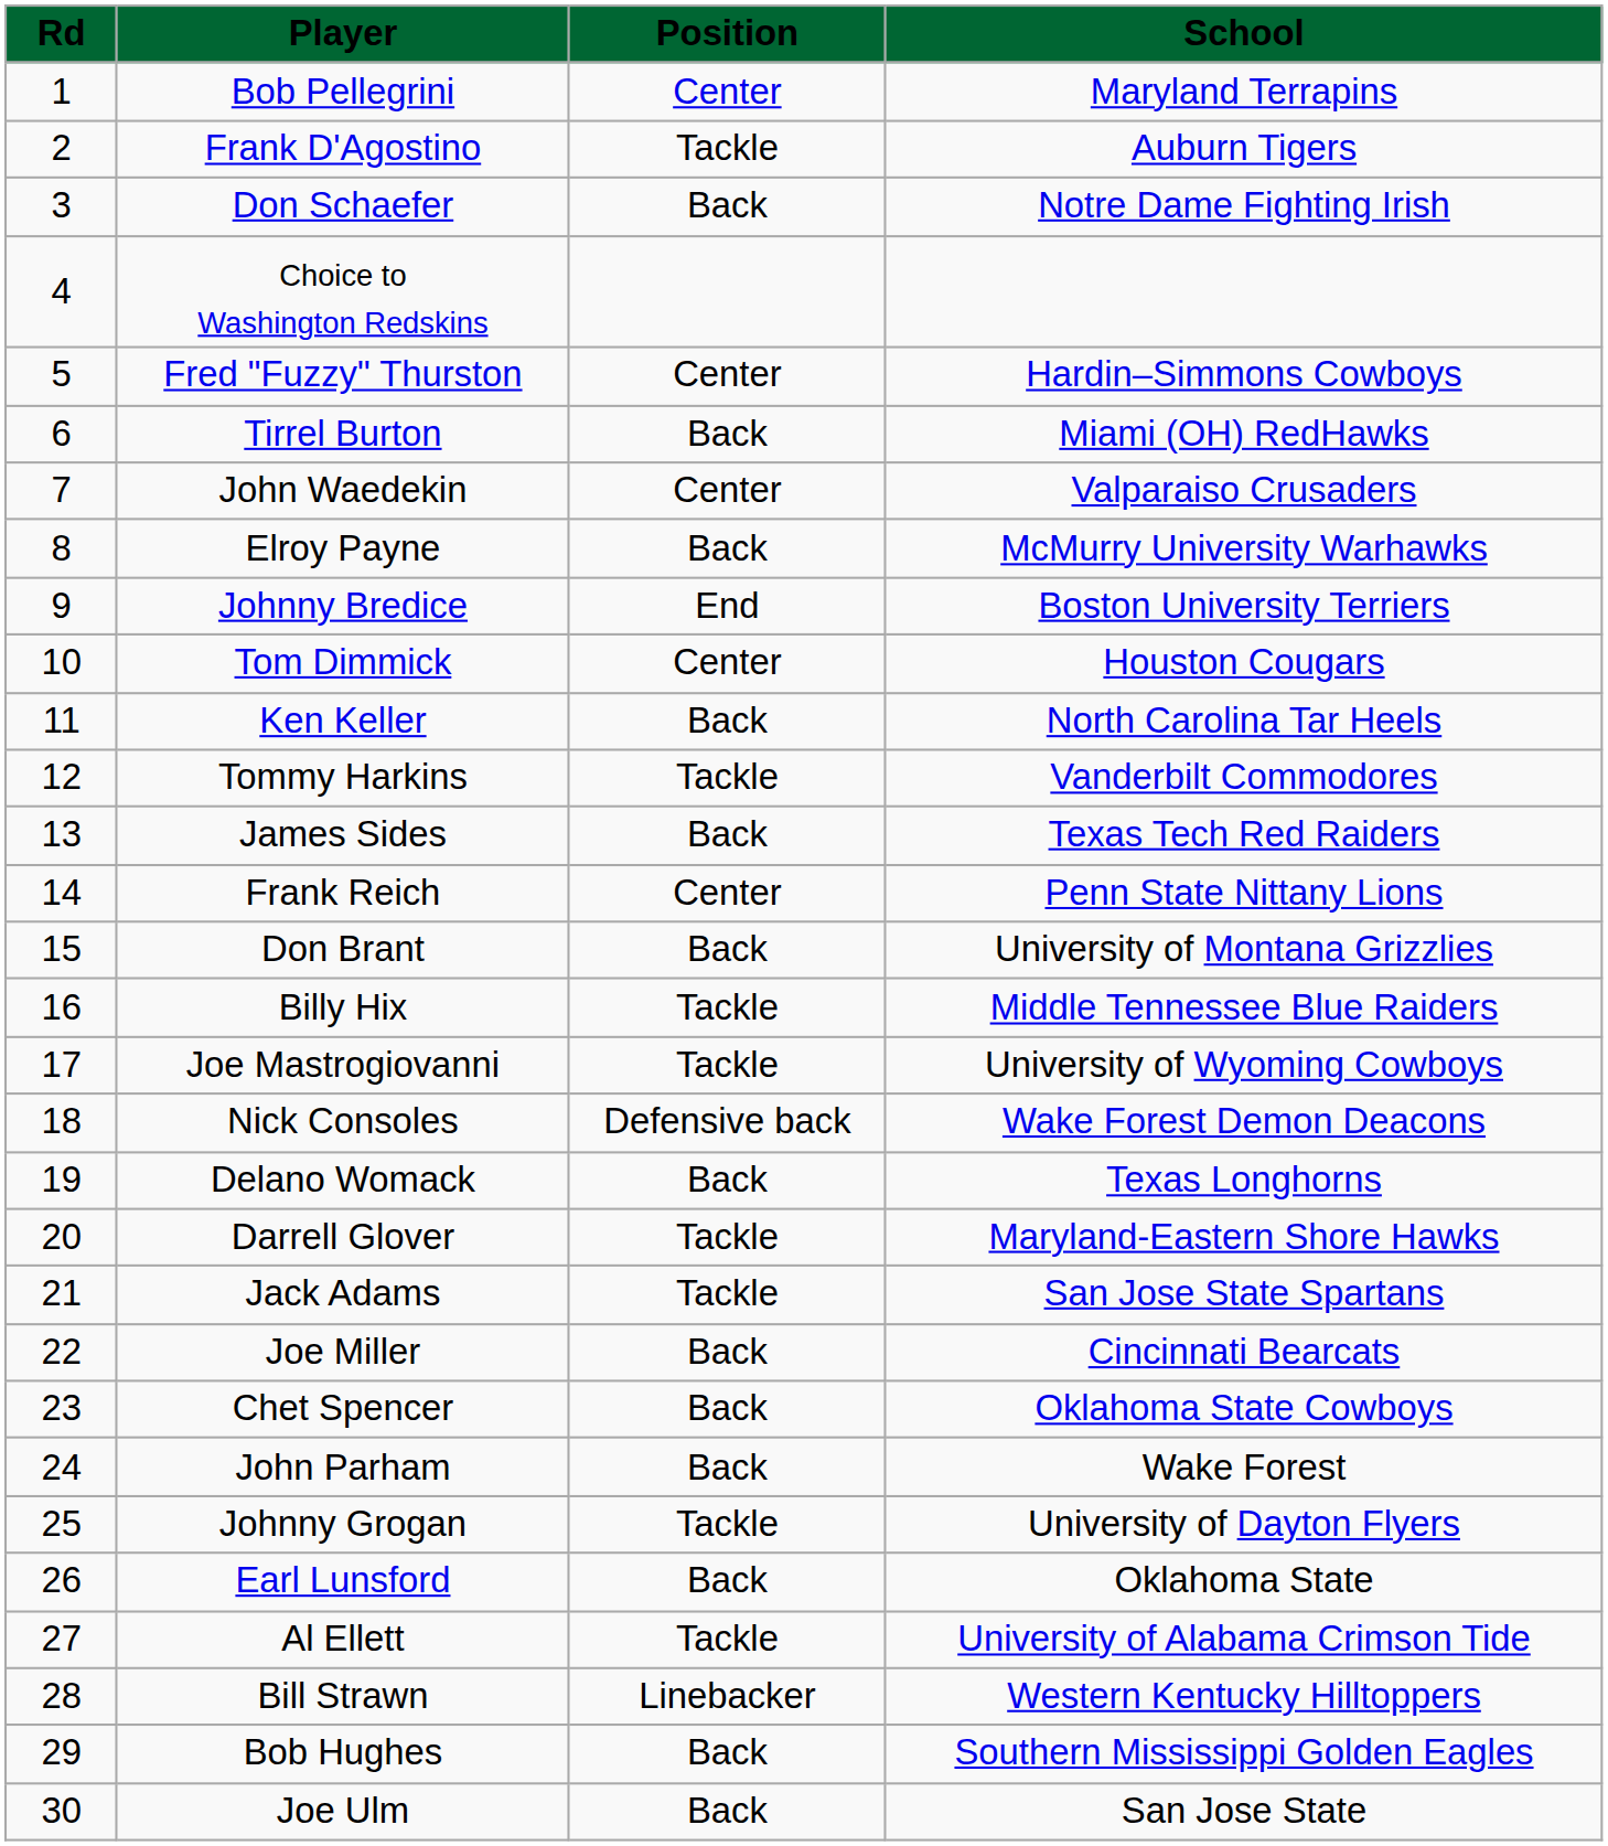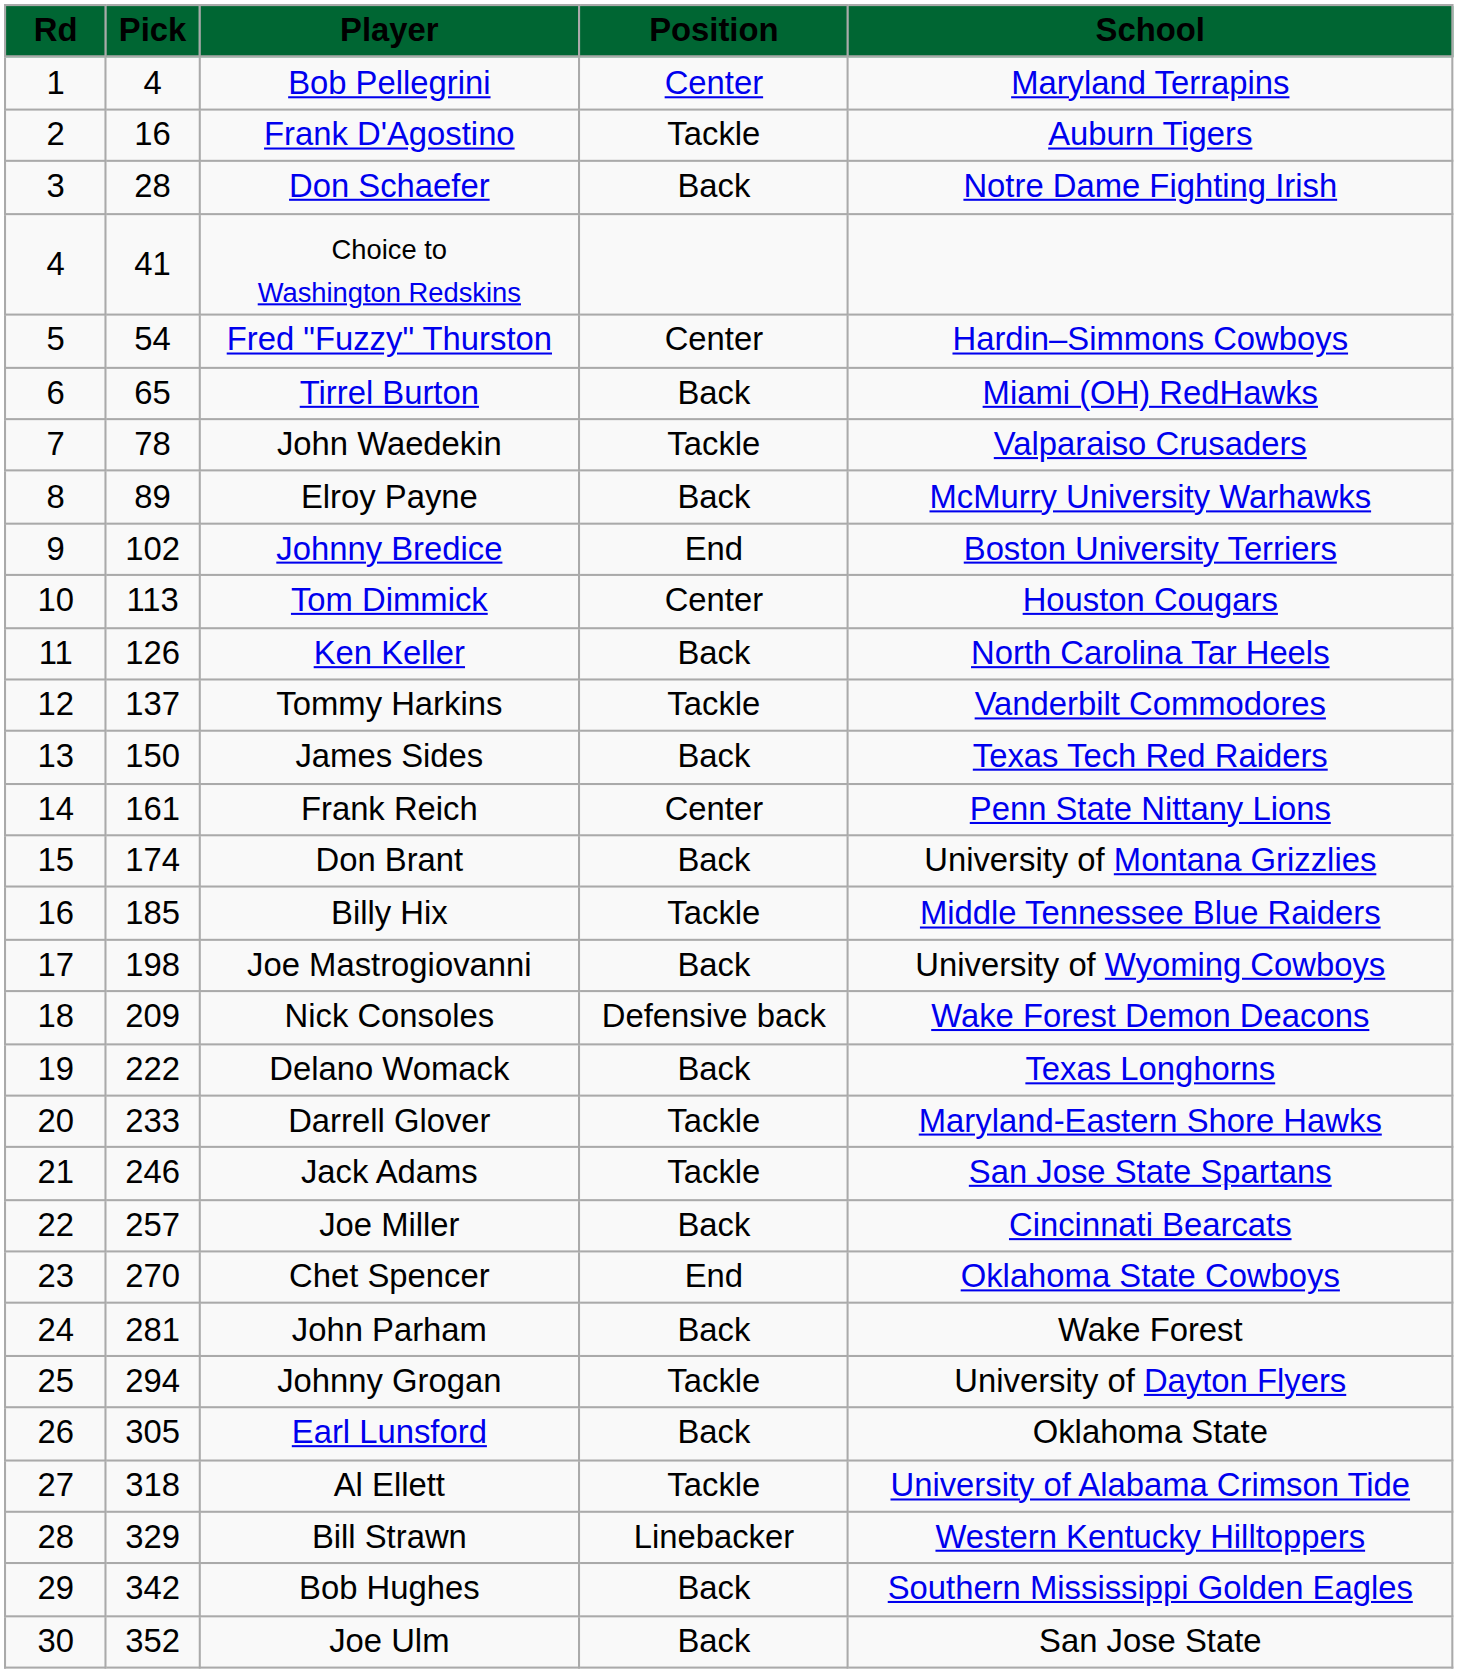 <table class="wikitable sortable sortable" style="width:80%">
 <tr>
 <th width=7% style="background:#006633;"><span><strong>Rd</strong> </span></th>
+<th !width=5% style="background:#006633;"><span> <strong>Pick</strong> </span></th>
 <th !width=15% style="background:#006633;"><span><strong>Player</strong></span></th>
 <th !width=5% style="background:#006633;"><span><strong>Position</strong></span></th>
 <th !width=15% style="background:#006633;"><span> <strong>School</strong> </span></th>
 </tr>
 <tr align="center" bgcolor="">
 <td>1</td>
+<td>4</td>
 <td><a href='#'>Bob Pellegrini</a></td>
 <td><a href='#'>Center</a></td>
 <td><a href='#'>Maryland Terrapins</a></td>
 </tr>
 <tr align="center" bgcolor="">
 <td>2</td>
+<td>16</td>
 <td><a href='#'>Frank D'Agostino</a></td>
 <td>Tackle</td>
 <td><a href='#'>Auburn Tigers</a></td>
 </tr>
 <tr align="center" bgcolor="">
 <td>3</td>
+<td>28</td>
 <td><a href='#'>Don Schaefer</a></td>
 <td>Back</td>
 <td><a href='#'>Notre Dame Fighting Irish</a></td>
 </tr>
 <tr align="center">
 <td>4</td>
+<td>41</td>
 <td><sub>Choice to <br> <a href='#'>Washington Redskins</a></sub></td>
 <td></td>
 <td></td>
 </tr>
 <tr align="center" bgcolor="">
 <td>5</td>
+<td>54</td>
 <td><a href='#'>Fred "Fuzzy" Thurston</a></td>
 <td>Center</td>
 <td><a href='#'>Hardin–Simmons Cowboys</a></td>
 </tr>
 <tr align="center" bgcolor="">
 <td>6</td>
+<td>65</td>
 <td><a href='#'>Tirrel Burton</a></td>
 <td>Back</td>
 <td><a href='#'>Miami (OH) RedHawks</a></td>
 </tr>
 <tr align="center" bgcolor="">
 <td>7</td>
+<td>78</td>
 <td>John Waedekin</td>
-<td>Center</td>
+<td>Tackle</td>
 <td><a href='#'>Valparaiso Crusaders</a></td>
 </tr>
 <tr align="center" bgcolor="">
 <td>8</td>
+<td>89</td>
 <td>Elroy Payne</td>
 <td>Back</td>
 <td><a href='#'>McMurry University Warhawks</a></td>
 </tr>
 <tr align="center" bgcolor="">
 <td>9</td>
+<td>102</td>
 <td><a href='#'>Johnny Bredice</a></td>
 <td>End</td>
 <td><a href='#'>Boston University Terriers</a></td>
 </tr>
 <tr align="center" bgcolor="">
 <td>10</td>
+<td>113</td>
 <td><a href='#'>Tom Dimmick</a></td>
 <td>Center</td>
 <td><a href='#'>Houston Cougars</a></td>
 </tr>
 <tr align="center" bgcolor="">
 <td>11</td>
+<td>126</td>
 <td><a href='#'>Ken Keller</a></td>
 <td>Back</td>
 <td><a href='#'>North Carolina Tar Heels</a></td>
 </tr>
 <tr align="center" bgcolor="">
 <td>12</td>
+<td>137</td>
 <td>Tommy Harkins</td>
 <td>Tackle</td>
 <td><a href='#'>Vanderbilt Commodores</a></td>
 </tr>
 <tr align="center" bgcolor="">
 <td>13</td>
+<td>150</td>
 <td>James Sides</td>
 <td>Back</td>
 <td><a href='#'>Texas Tech Red Raiders</a></td>
 </tr>
 <tr align="center" bgcolor="">
 <td>14</td>
+<td>161</td>
 <td>Frank Reich</td>
 <td>Center</td>
 <td><a href='#'>Penn State Nittany Lions</a></td>
 </tr>
 <tr align="center" bgcolor="">
 <td>15</td>
+<td>174</td>
 <td>Don Brant</td>
 <td>Back</td>
 <td>University of <a href='#'>Montana Grizzlies</a></td>
 </tr>
 <tr align="center" bgcolor="">
 <td>16</td>
+<td>185</td>
 <td>Billy Hix</td>
 <td>Tackle</td>
 <td><a href='#'>Middle Tennessee Blue Raiders</a></td>
 </tr>
 <tr align="center" bgcolor="">
 <td>17</td>
+<td>198</td>
 <td>Joe Mastrogiovanni</td>
-<td>Tackle</td>
+<td>Back</td>
 <td>University of <a href='#'>Wyoming Cowboys</a></td>
 </tr>
 <tr align="center" bgcolor="">
 <td>18</td>
+<td>209</td>
 <td>Nick Consoles</td>
 <td>Defensive back</td>
 <td><a href='#'>Wake Forest Demon Deacons</a></td>
 </tr>
 <tr align="center" bgcolor="">
 <td>19</td>
+<td>222</td>
 <td>Delano Womack</td>
 <td>Back</td>
 <td><a href='#'>Texas Longhorns</a></td>
 </tr>
 <tr align="center" bgcolor="">
 <td>20</td>
+<td>233</td>
 <td>Darrell Glover</td>
 <td>Tackle</td>
 <td><a href='#'>Maryland-Eastern Shore Hawks</a></td>
 </tr>
 <tr align="center" bgcolor="">
 <td>21</td>
+<td>246</td>
 <td>Jack Adams</td>
 <td>Tackle</td>
 <td><a href='#'>San Jose State Spartans</a></td>
 </tr>
 <tr align="center" bgcolor="">
 <td>22</td>
+<td>257</td>
 <td>Joe Miller</td>
 <td>Back</td>
 <td><a href='#'>Cincinnati Bearcats</a></td>
 </tr>
 <tr align="center" bgcolor="">
 <td>23</td>
+<td>270</td>
 <td>Chet Spencer</td>
-<td>Back</td>
+<td>End</td>
 <td><a href='#'>Oklahoma State Cowboys</a></td>
 </tr>
 <tr align="center" bgcolor="">
 <td>24</td>
+<td>281</td>
 <td>John Parham</td>
 <td>Back</td>
 <td>Wake Forest</td>
 </tr>
 <tr align="center" bgcolor="">
 <td>25</td>
+<td>294</td>
 <td>Johnny Grogan</td>
 <td>Tackle</td>
 <td>University of <a href='#'>Dayton Flyers</a></td>
 </tr>
 <tr align="center" bgcolor="">
 <td>26</td>
+<td>305</td>
 <td><a href='#'>Earl Lunsford</a></td>
 <td>Back</td>
 <td>Oklahoma State</td>
 </tr>
 <tr align="center" bgcolor="">
 <td>27</td>
+<td>318</td>
 <td>Al Ellett</td>
 <td>Tackle</td>
 <td><a href='#'>University of Alabama Crimson Tide</a></td>
 </tr>
 <tr align="center" bgcolor="">
 <td>28</td>
+<td>329</td>
 <td>Bill Strawn</td>
 <td>Linebacker</td>
 <td><a href='#'>Western Kentucky Hilltoppers</a></td>
 </tr>
 <tr align="center" bgcolor="">
 <td>29</td>
+<td>342</td>
 <td>Bob Hughes</td>
 <td>Back</td>
 <td><a href='#'>Southern Mississippi Golden Eagles</a></td>
 </tr>
 <tr align="center" bgcolor="">
 <td>30</td>
+<td>352</td>
 <td>Joe Ulm</td>
 <td>Back</td>
 <td>San Jose State</td>
 </tr>
 </table>
